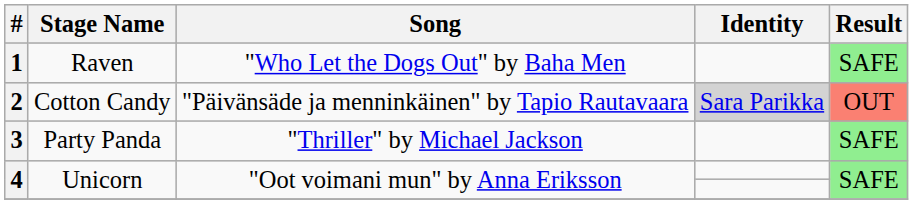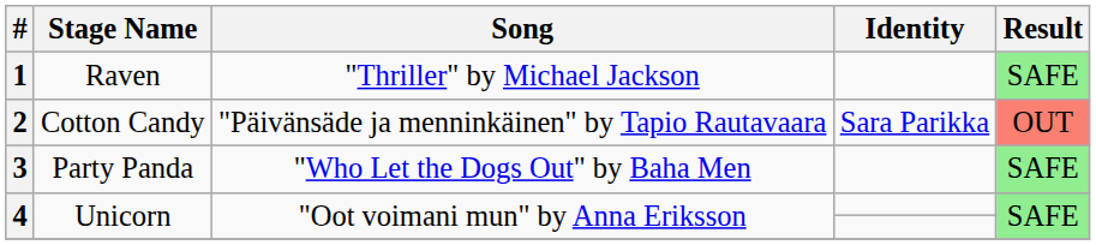 <table class="wikitable plainrowheaders" style="text-align: center;">
 <tr>
 <th>#</th>
 <th>Stage Name</th>
 <th>Song</th>
 <th>Identity</th>
 <th>Result</th>
 </tr>
 <tr>
 <th>1</th>
 <td>Raven</td>
-<td>"<a href='#'>Who Let the Dogs Out</a>" by <a href='#'>Baha Men</a></td>
+<td>"<a href='#'>Thriller</a>" by <a href='#'>Michael Jackson</a></td>
 <td></td>
 <td bgcolor=lightgreen>SAFE</td>
 </tr>
 <tr>
 <th>2</th>
 <td>Cotton Candy</td>
 <td>"Päivänsäde ja menninkäinen" by <a href='#'>Tapio Rautavaara</a></td>
-<td style="background: lightgrey;"><a href='#'>Sara Parikka</a></td>
+<td><a href='#'>Sara Parikka</a></td>
 <td bgcolor=salmon>OUT</td>
 </tr>
 <tr>
 <th>3</th>
 <td>Party Panda</td>
-<td>"<a href='#'>Thriller</a>" by <a href='#'>Michael Jackson</a></td>
+<td>"<a href='#'>Who Let the Dogs Out</a>" by <a href='#'>Baha Men</a></td>
 <td></td>
 <td bgcolor=lightgreen>SAFE</td>
 </tr>
 <tr>
 <th rowspan="2">4</th>
 <td rowspan="2">Unicorn</td>
 <td rowspan="2">"Oot voimani mun" by <a href='#'>Anna Eriksson</a></td>
 <td></td>
 <td rowspan="2" bgcolor=lightgreen>SAFE</td>
 </tr>
 <tr>
 <td></td>
 </tr>
 <tr>
 </tr>
 </table>
